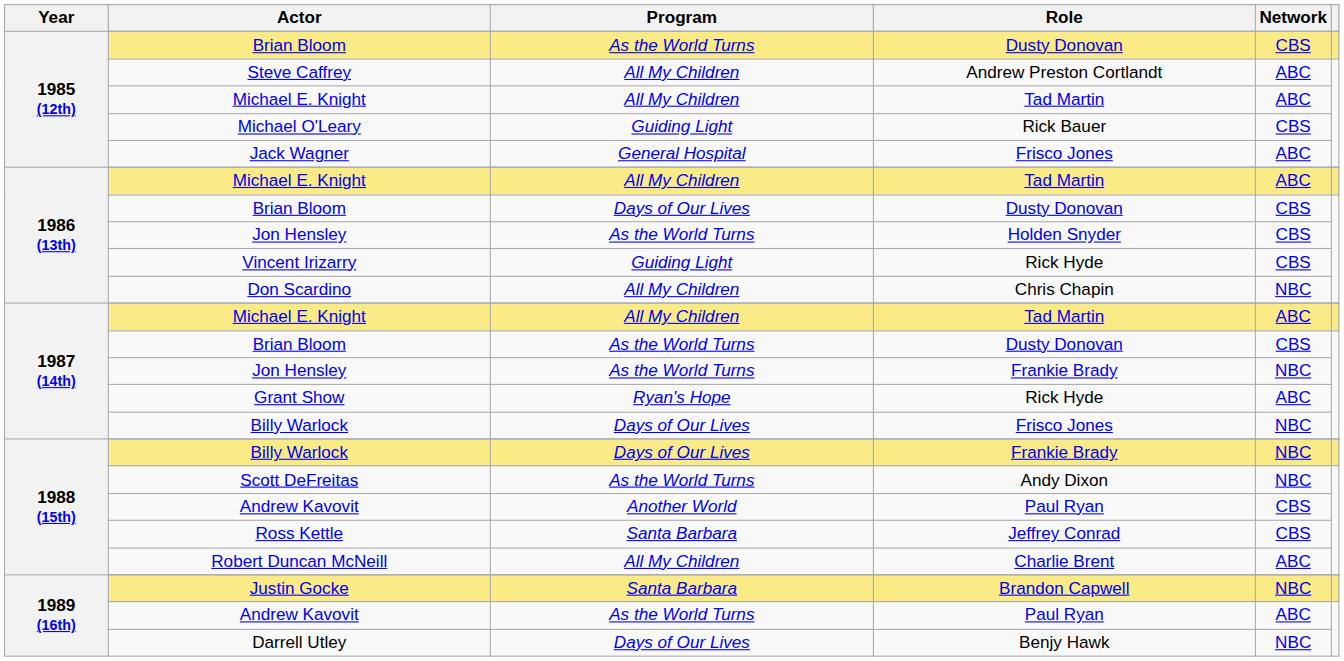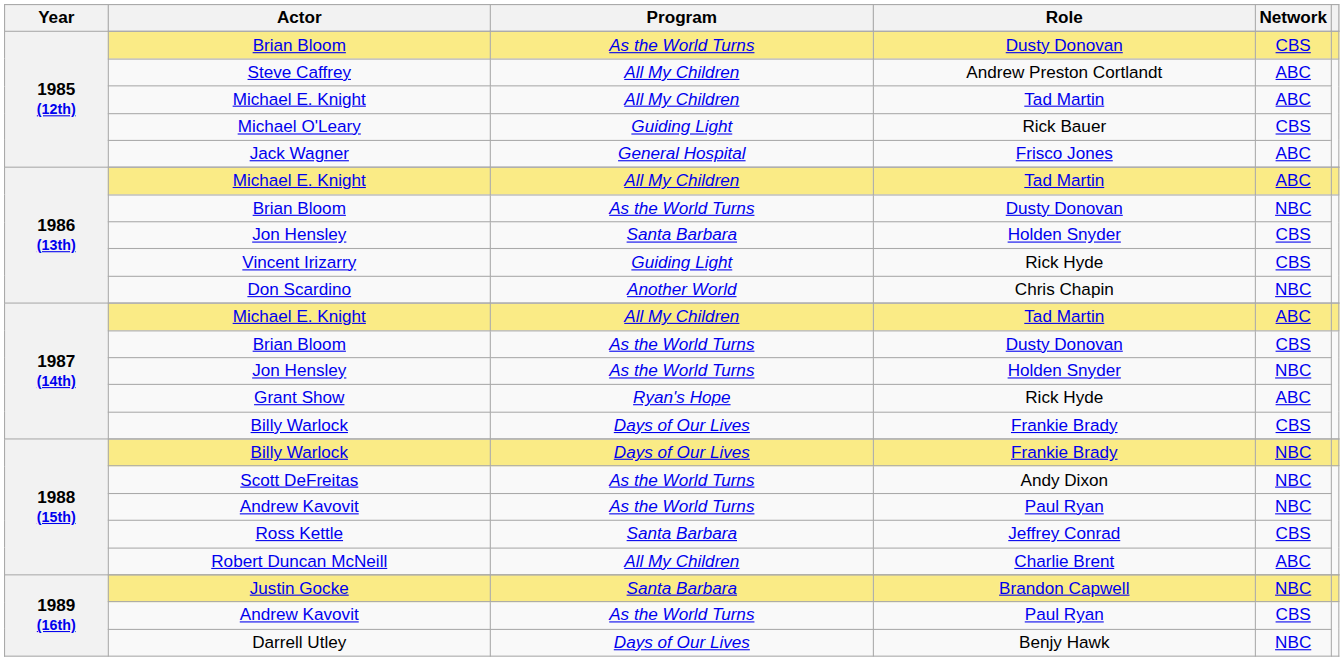 <table class="wikitable" rowspan="2"  background: #f6e39c style="text-align: center">
 <tr style="background:#bebebe;">
 <th scope="col" style="width:8%;">Year</th>
 <th scope="col" style="width:30%;">Actor</th>
 <th scope="col" style="width:30%;">Program</th>
 <th scope="col" style="width:30%;">Role</th>
 <th scope="col" style="width:10%;">Network</th>
 <th scope="col" style="width:2%;" class="unsortable"></th>
 </tr>
 <tr>
 <th scope="row" rowspan="6">1985 <br><small><a href='#'>(12th)</a></small></th>
 </tr>
 <tr style="background:#FAEB86">
 <td><a href='#'>Brian Bloom</a> </td>
 <td><em><a href='#'>As the World Turns</a></em></td>
 <td><a href='#'>Dusty Donovan</a></td>
 <td><a href='#'>CBS</a></td>
 <td></td>
 </tr>
 <tr>
 <td><a href='#'>Steve Caffrey</a></td>
 <td><em><a href='#'>All My Children</a></em></td>
 <td>Andrew Preston Cortlandt</td>
 <td><a href='#'>ABC</a></td>
 <td rowspan="4"></td>
 </tr>
 <tr>
 <td><a href='#'>Michael E. Knight</a></td>
 <td><em><a href='#'>All My Children</a></em></td>
 <td><a href='#'>Tad Martin</a></td>
 <td><a href='#'>ABC</a></td>
 </tr>
 <tr>
 <td><a href='#'>Michael O'Leary</a></td>
 <td><em><a href='#'>Guiding Light</a></em></td>
 <td>Rick Bauer</td>
 <td><a href='#'>CBS</a></td>
 </tr>
 <tr>
 <td><a href='#'>Jack Wagner</a></td>
 <td><em><a href='#'>General Hospital</a></em></td>
 <td><a href='#'>Frisco Jones</a></td>
 <td><a href='#'>ABC</a></td>
 </tr>
 <tr>
 <th scope="row" rowspan="6">1986 <br><small><a href='#'>(13th)</a></small></th>
 </tr>
 <tr style="background:#FAEB86">
 <td><a href='#'>Michael E. Knight</a> </td>
 <td><em><a href='#'>All My Children</a></em></td>
 <td><a href='#'>Tad Martin</a></td>
 <td><a href='#'>ABC</a></td>
 <td></td>
 </tr>
 <tr>
 <td><a href='#'>Brian Bloom</a></td>
-<td><em><a href='#'>Days of Our Lives</a></em></td>
+<td><em><a href='#'>As the World Turns</a></em></td>
 <td><a href='#'>Dusty Donovan</a></td>
-<td><a href='#'>CBS</a></td>
+<td><a href='#'>NBC</a></td>
 <td rowspan="4"></td>
 </tr>
 <tr>
 <td><a href='#'>Jon Hensley</a></td>
-<td><em><a href='#'>As the World Turns</a></em></td>
+<td><em><a href='#'>Santa Barbara</a></em></td>
 <td><a href='#'>Holden Snyder</a></td>
 <td><a href='#'>CBS</a></td>
 </tr>
 <tr>
 <td><a href='#'>Vincent Irizarry</a></td>
 <td><em><a href='#'>Guiding Light</a></em></td>
 <td>Rick Hyde</td>
 <td><a href='#'>CBS</a></td>
 </tr>
 <tr>
 <td><a href='#'>Don Scardino</a></td>
-<td><em><a href='#'>All My Children</a></em></td>
+<td><em><a href='#'>Another World</a></em></td>
 <td>Chris Chapin</td>
 <td><a href='#'>NBC</a></td>
 </tr>
 <tr>
 <th scope="row" rowspan="6">1987 <br><small><a href='#'>(14th)</a></small></th>
 </tr>
 <tr style="background:#FAEB86">
 <td><a href='#'>Michael E. Knight</a> </td>
 <td><em><a href='#'>All My Children</a></em></td>
 <td><a href='#'>Tad Martin</a></td>
 <td><a href='#'>ABC</a></td>
 <td></td>
 </tr>
 <tr>
 <td><a href='#'>Brian Bloom</a></td>
 <td><em><a href='#'>As the World Turns</a></em></td>
 <td><a href='#'>Dusty Donovan</a></td>
 <td><a href='#'>CBS</a></td>
 <td rowspan="4"></td>
 </tr>
 <tr>
 <td><a href='#'>Jon Hensley</a></td>
 <td><em><a href='#'>As the World Turns</a></em></td>
-<td><a href='#'>Frankie Brady</a></td>
+<td><a href='#'>Holden Snyder</a></td>
 <td><a href='#'>NBC</a></td>
 </tr>
 <tr>
 <td><a href='#'>Grant Show</a></td>
 <td><em><a href='#'>Ryan's Hope</a></em></td>
 <td>Rick Hyde</td>
 <td><a href='#'>ABC</a></td>
 </tr>
 <tr>
 <td><a href='#'>Billy Warlock</a></td>
 <td><em><a href='#'>Days of Our Lives</a></em></td>
-<td><a href='#'>Frisco Jones</a></td>
-<td><a href='#'>NBC</a></td>
+<td><a href='#'>Frankie Brady</a></td>
+<td><a href='#'>CBS</a></td>
 </tr>
 <tr>
 <th scope="row" rowspan="6">1988 <br><small><a href='#'>(15th)</a></small></th>
 </tr>
 <tr style="background:#FAEB86">
 <td><a href='#'>Billy Warlock</a> </td>
 <td><em><a href='#'>Days of Our Lives</a></em></td>
 <td><a href='#'>Frankie Brady</a></td>
 <td><a href='#'>NBC</a></td>
 <td></td>
 </tr>
 <tr>
 <td><a href='#'>Scott DeFreitas</a></td>
 <td><em><a href='#'>As the World Turns</a></em></td>
 <td>Andy Dixon</td>
 <td><a href='#'>NBC</a></td>
 <td rowspan="4"></td>
 </tr>
 <tr>
 <td><a href='#'>Andrew Kavovit</a></td>
-<td><em><a href='#'>Another World</a></em></td>
+<td><em><a href='#'>As the World Turns</a></em></td>
 <td><a href='#'>Paul Ryan</a></td>
-<td><a href='#'>CBS</a></td>
+<td><a href='#'>NBC</a></td>
 </tr>
 <tr>
 <td><a href='#'>Ross Kettle</a></td>
 <td><em><a href='#'>Santa Barbara</a></em></td>
 <td><a href='#'>Jeffrey Conrad</a></td>
 <td><a href='#'>CBS</a></td>
 </tr>
 <tr>
 <td><a href='#'>Robert Duncan McNeill</a></td>
 <td><em><a href='#'>All My Children</a></em></td>
 <td><a href='#'>Charlie Brent</a></td>
 <td><a href='#'>ABC</a></td>
 </tr>
 <tr>
 <th scope="row" rowspan="4">1989 <br><small><a href='#'>(16th)</a></small></th>
 </tr>
 <tr style="background:#FAEB86">
 <td><a href='#'>Justin Gocke</a> </td>
 <td><em><a href='#'>Santa Barbara</a></em></td>
 <td><a href='#'>Brandon Capwell</a></td>
 <td><a href='#'>NBC</a></td>
 <td></td>
 </tr>
 <tr>
 <td><a href='#'>Andrew Kavovit</a></td>
 <td><em><a href='#'>As the World Turns</a></em></td>
 <td><a href='#'>Paul Ryan</a></td>
-<td><a href='#'>ABC</a></td>
+<td><a href='#'>CBS</a></td>
 <td rowspan="2"></td>
 </tr>
 <tr>
 <td>Darrell Utley</td>
 <td><em><a href='#'>Days of Our Lives</a></em></td>
 <td>Benjy Hawk</td>
 <td><a href='#'>NBC</a></td>
 </tr>
 </table>
